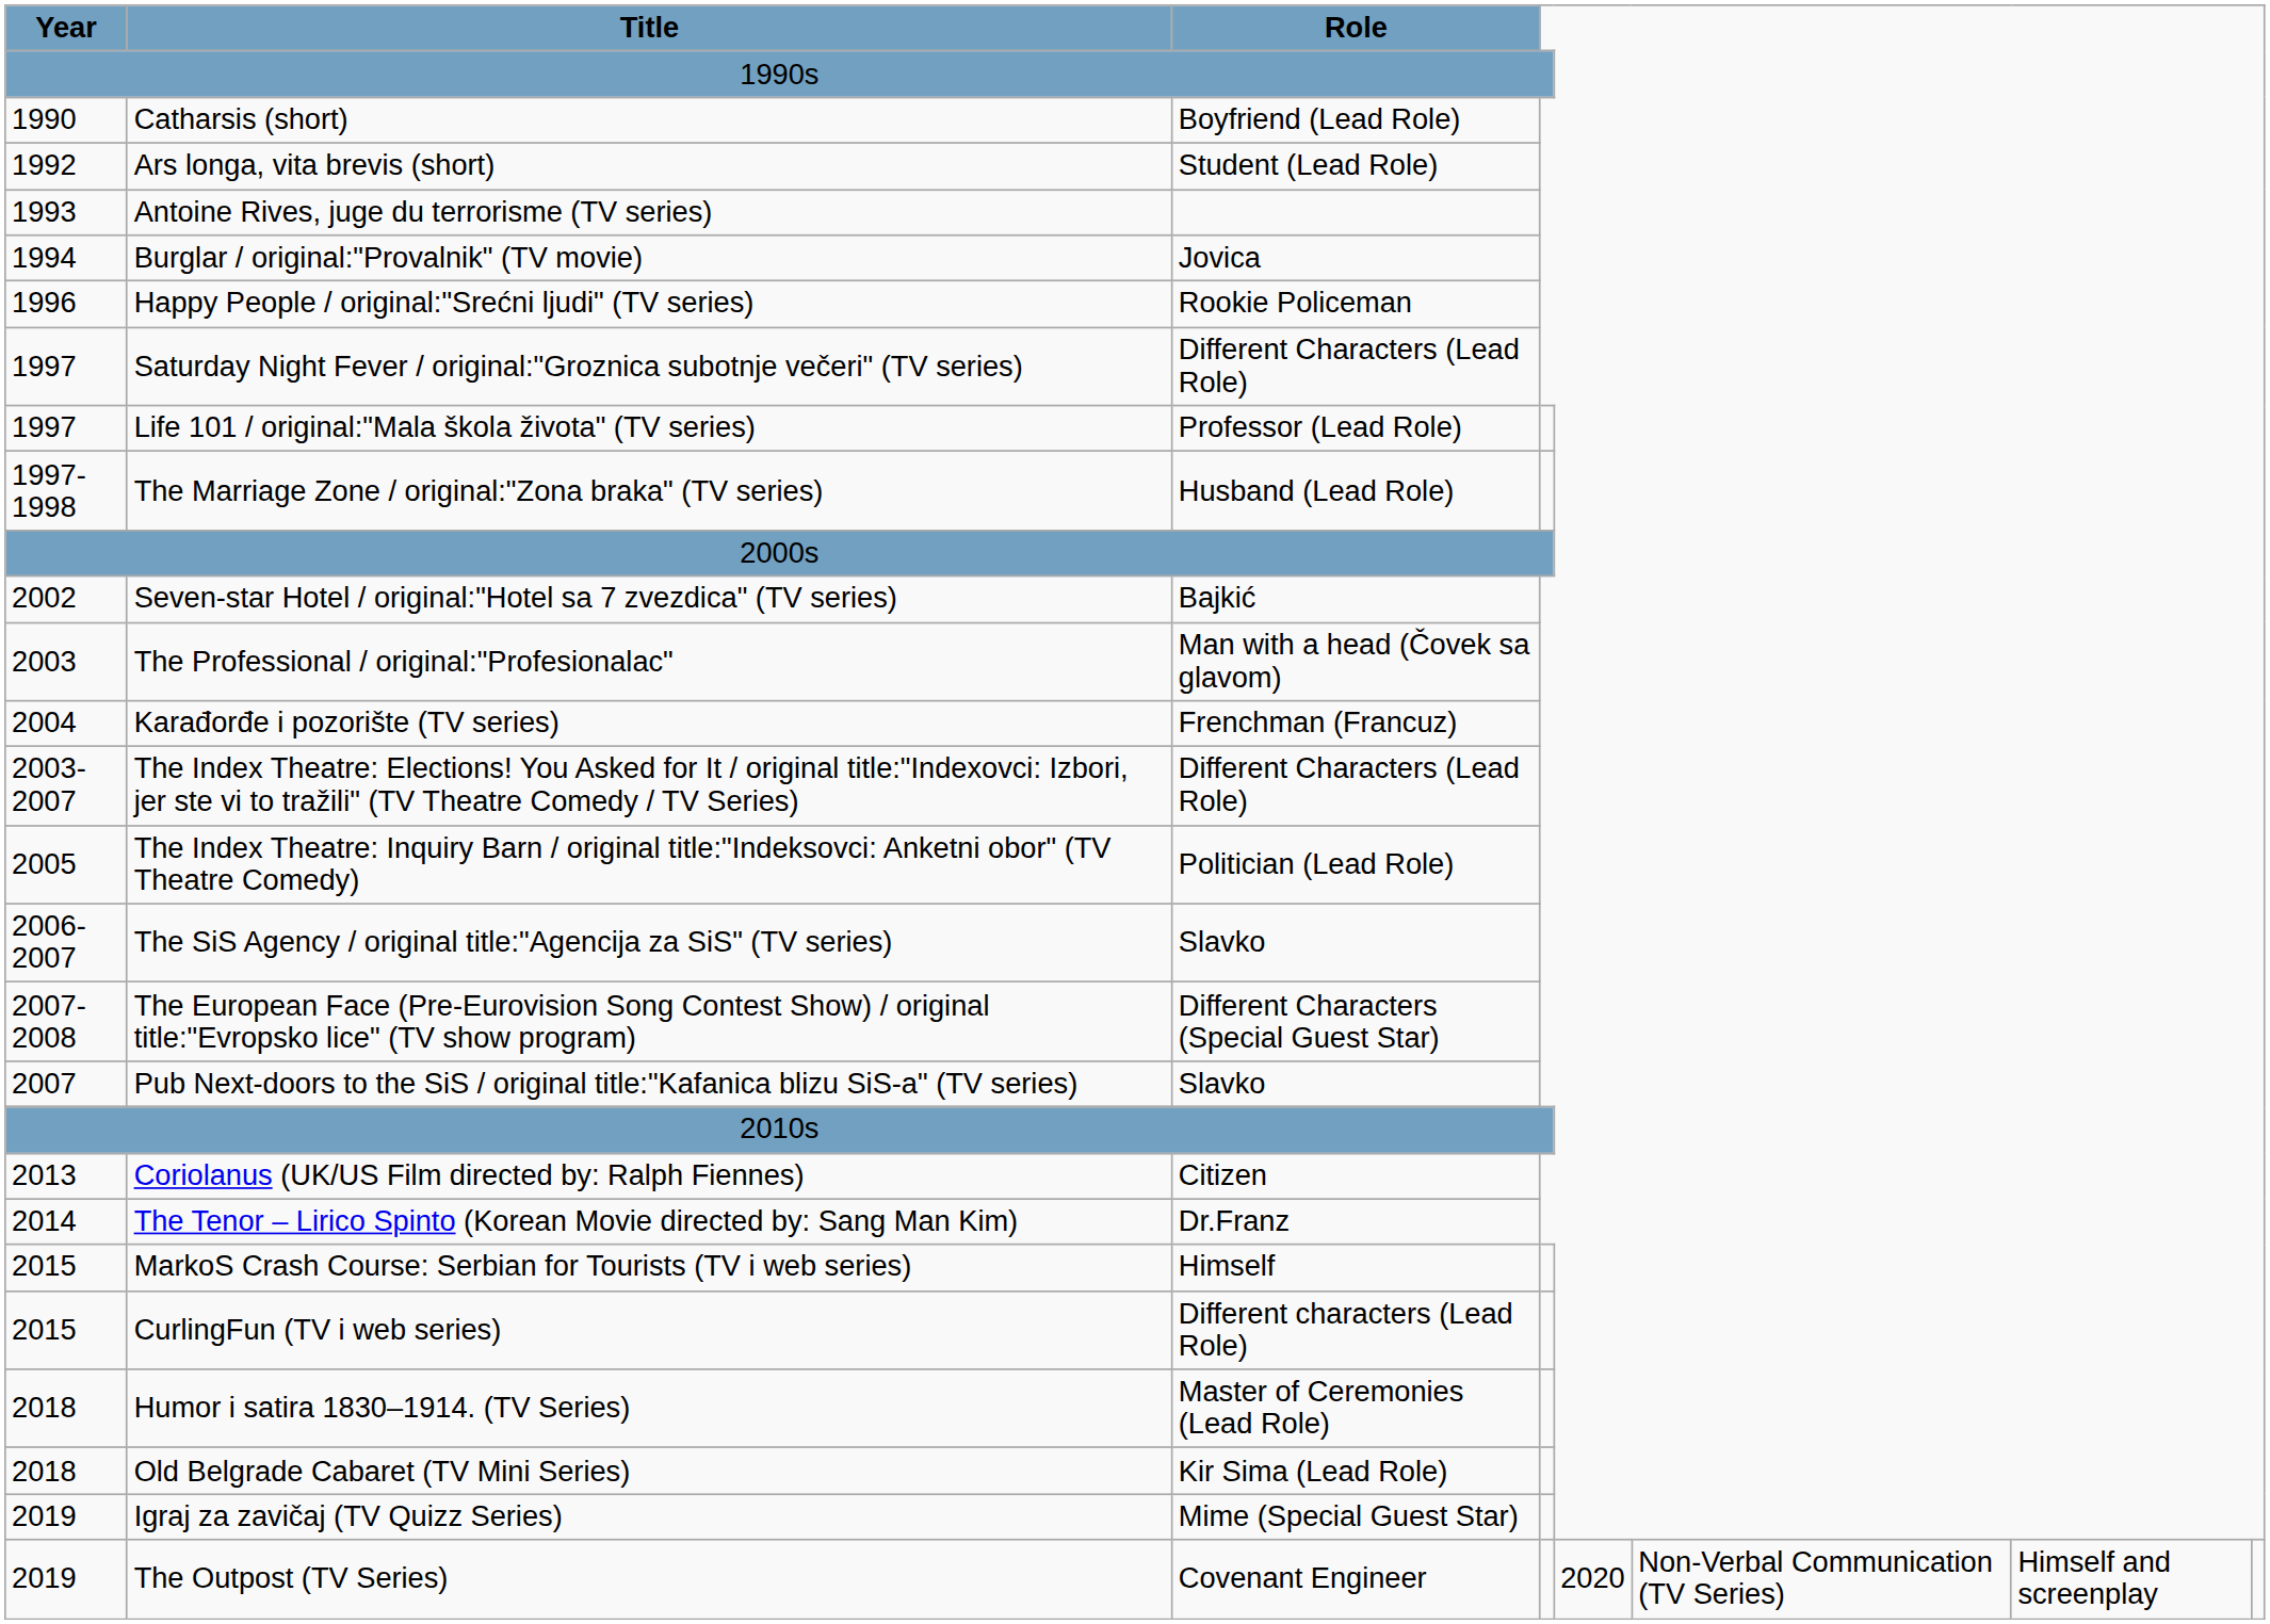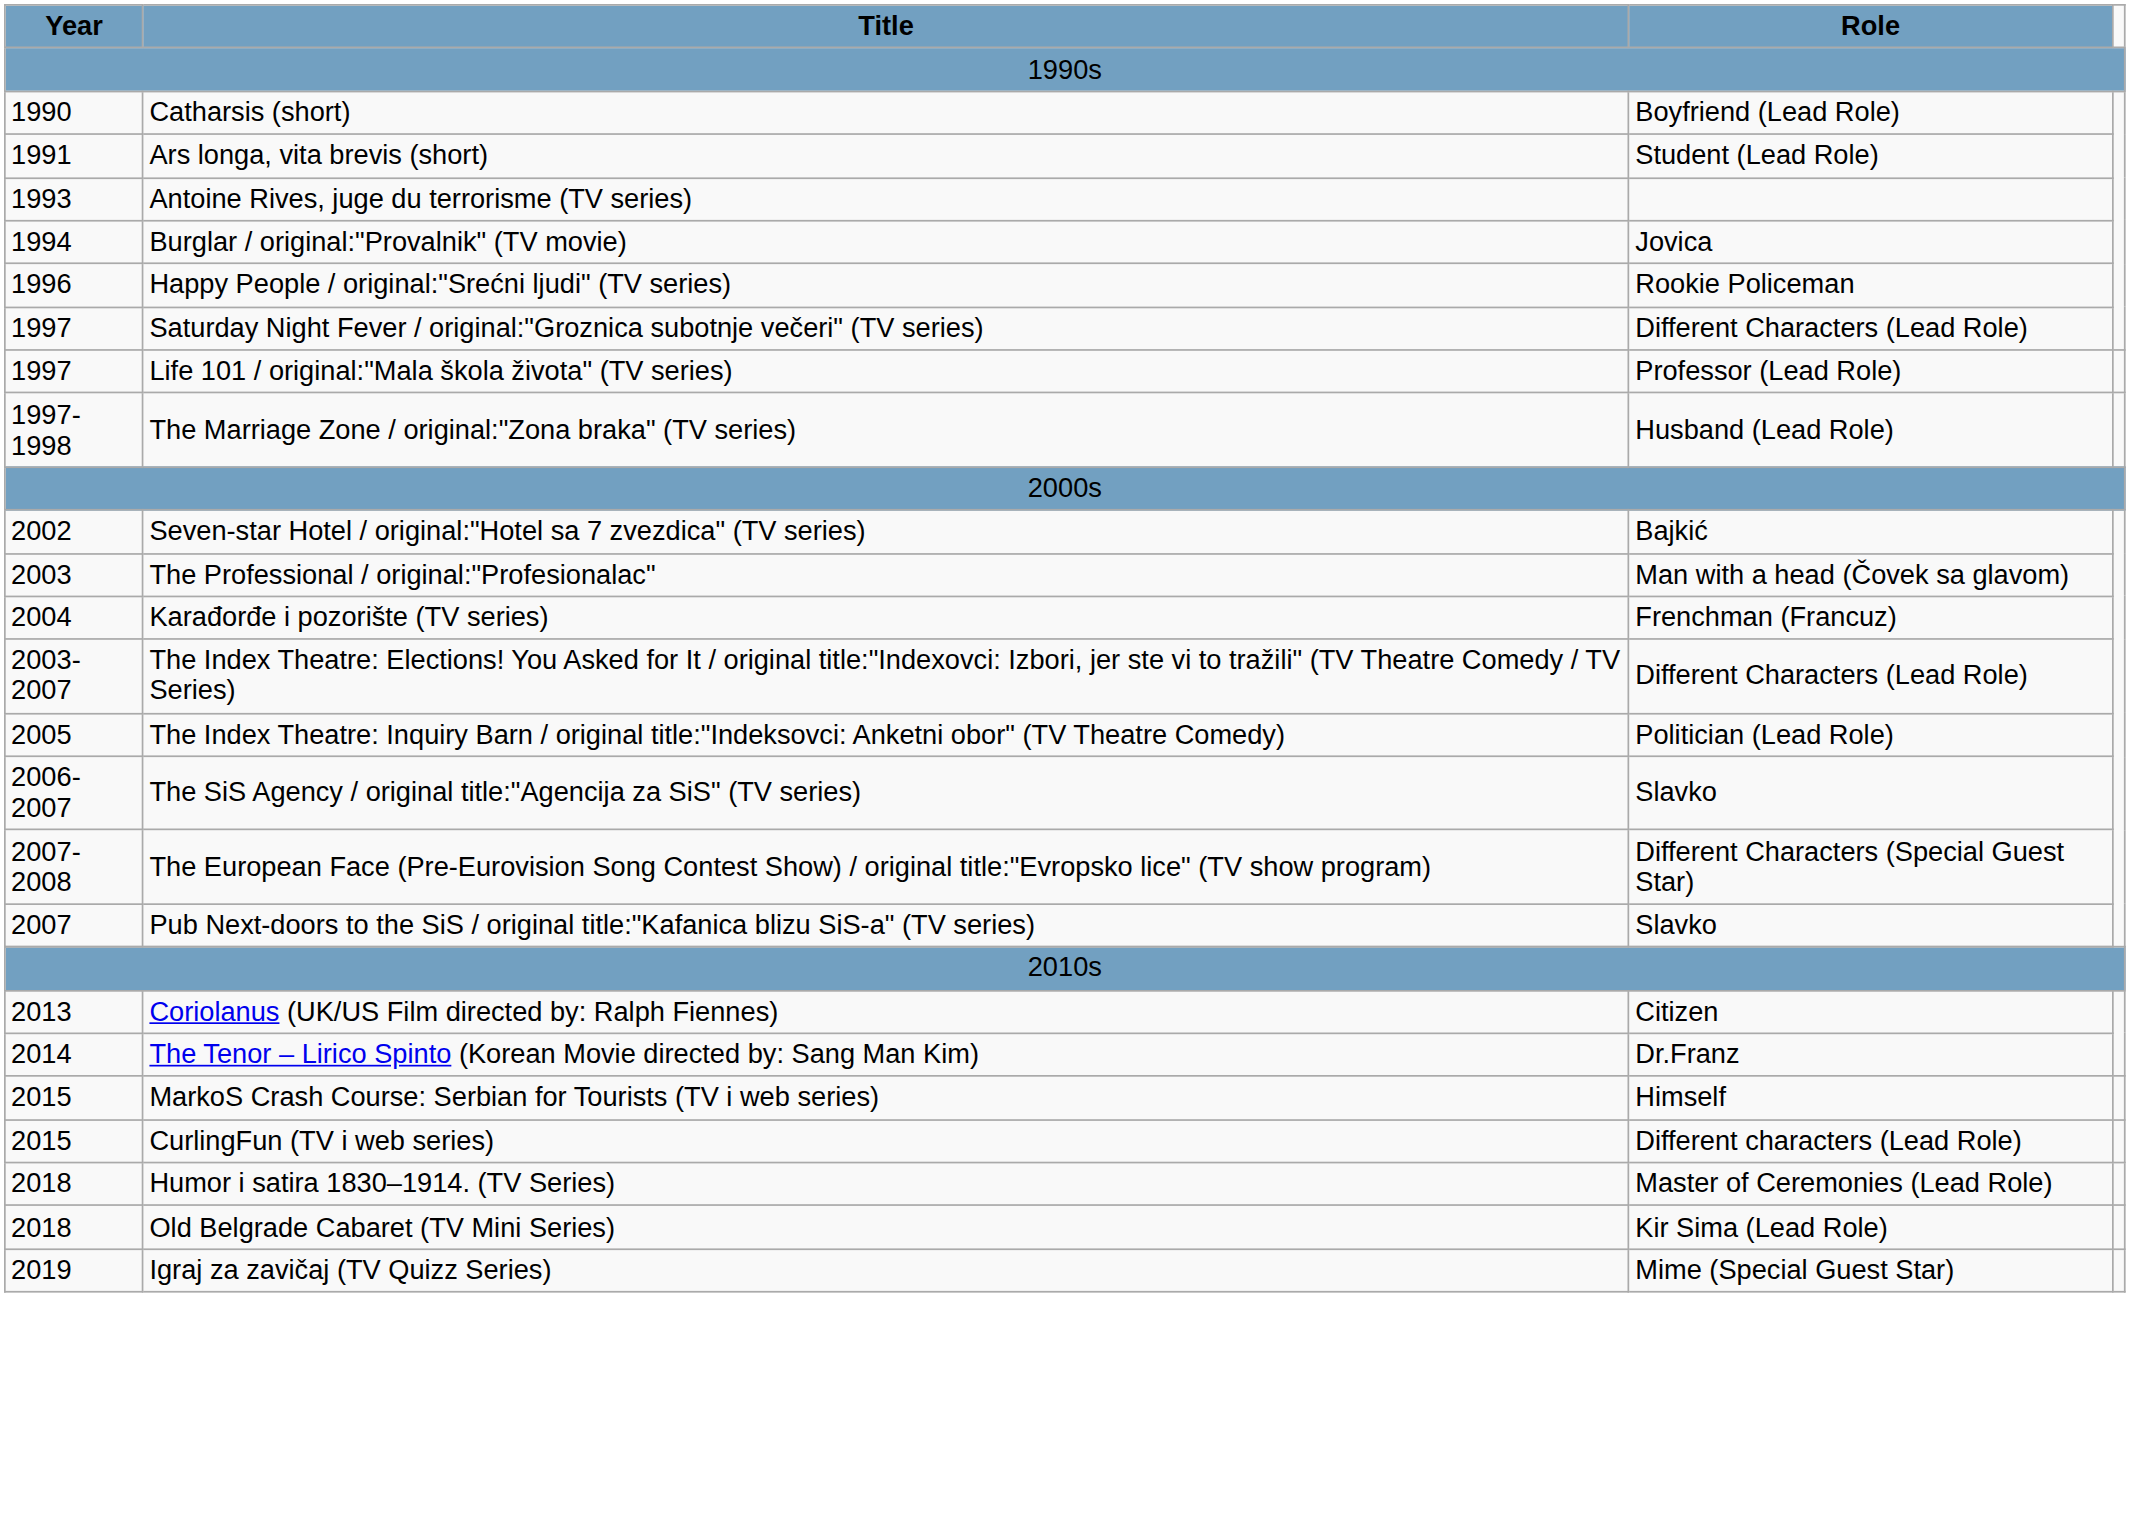 <table align="center" class="wikitable sortable">
 <tr>
 <th style=background:#72A0C1;>Year</th>
 <th style=background:#72A0C1;>Title</th>
 <th style=background:#72A0C1;>Role</th>
 </tr>
 <tr bgcolor="#72A0C1" align=center>
 <td colspan="4">1990s</td>
 </tr>
 <tr>
 <td>1990</td>
 <td>Catharsis (short)</td>
 <td>Boyfriend (Lead Role)</td>
 </tr>
 <tr>
-<td>1992</td>
+<td>1991</td>
 <td>Ars longa, vita brevis (short)</td>
 <td>Student (Lead Role)</td>
 </tr>
 <tr>
 <td>1993</td>
 <td>Antoine Rives, juge du terrorisme (TV series)</td>
 <td></td>
 </tr>
 <tr>
 <td>1994</td>
 <td>Burglar / original:"Provalnik" (TV movie)</td>
 <td>Jovica</td>
 </tr>
 <tr>
 <td>1996</td>
 <td>Happy People / original:"Srećni ljudi" (TV series)</td>
 <td>Rookie Policeman</td>
 </tr>
 <tr>
 <td>1997</td>
 <td>Saturday Night Fever / original:"Groznica subotnje večeri" (TV series)</td>
 <td>Different Characters (Lead Role)</td>
 </tr>
 <tr>
 <td>1997</td>
 <td>Life 101 / original:"Mala škola života" (TV series)</td>
 <td>Professor (Lead Role)</td>
 <td></td>
 </tr>
 <tr>
 <td>1997-1998</td>
 <td>The Marriage Zone / original:"Zona braka" (TV series)</td>
 <td>Husband (Lead Role)</td>
 <td></td>
 </tr>
 <tr bgcolor="#72A0C1" align=center>
 <td colspan="4">2000s</td>
 </tr>
 <tr>
 <td>2002</td>
 <td>Seven-star Hotel / original:"Hotel sa 7 zvezdica" (TV series)</td>
 <td>Bajkić</td>
 </tr>
 <tr>
 <td>2003</td>
 <td>The Professional / original:"Profesionalac"</td>
 <td>Man with a head (Čovek sa glavom)</td>
 </tr>
 <tr>
 <td>2004</td>
 <td>Karađorđe i pozorište (TV series)</td>
 <td>Frenchman (Francuz)</td>
 </tr>
 <tr>
 <td>2003-2007</td>
 <td>The Index Theatre: Elections! You Asked for It / original title:"Indexovci: Izbori, jer ste vi to tražili" (TV Theatre Comedy / TV Series)</td>
 <td>Different Characters (Lead Role)</td>
 </tr>
 <tr>
 <td>2005</td>
 <td>The Index Theatre: Inquiry Barn / original title:"Indeksovci: Anketni obor" (TV Theatre Comedy)</td>
 <td>Politician (Lead Role)</td>
 </tr>
 <tr>
 <td>2006-2007</td>
 <td>The SiS Agency / original title:"Agencija za SiS" (TV series)</td>
 <td>Slavko</td>
 </tr>
 <tr>
 <td>2007-2008</td>
 <td>The European Face (Pre-Eurovision Song Contest Show) / original title:"Evropsko lice" (TV show program)</td>
 <td>Different Characters (Special Guest Star)</td>
 </tr>
 <tr>
 <td>2007</td>
 <td>Pub Next-doors to the SiS / original title:"Kafanica blizu SiS-a" (TV series)</td>
 <td>Slavko</td>
 </tr>
 <tr>
 </tr>
 <tr bgcolor="#72A0C1" align=center>
 <td colspan="4">2010s</td>
 </tr>
 <tr>
 <td>2013</td>
 <td><a href='#'>Coriolanus</a> (UK/US Film directed by: Ralph Fiennes)</td>
 <td>Citizen</td>
 </tr>
 <tr>
 <td>2014</td>
 <td><a href='#'>The Tenor – Lirico Spinto</a> (Korean Movie directed by: Sang Man Kim)</td>
 <td>Dr.Franz</td>
 </tr>
 <tr>
 <td>2015</td>
 <td>MarkoS Crash Course: Serbian for Tourists (TV i web series)</td>
 <td>Himself</td>
 <td></td>
 </tr>
 <tr>
 <td>2015</td>
 <td>CurlingFun (TV i web series)</td>
 <td>Different characters (Lead Role)</td>
 <td></td>
 </tr>
 <tr>
 <td>2018</td>
 <td>Humor i satira 1830–1914. (TV Series)</td>
 <td>Master of Ceremonies (Lead Role)</td>
 <td></td>
 </tr>
 <tr>
 <td>2018</td>
 <td>Old Belgrade Cabaret (TV Mini Series)</td>
 <td>Kir Sima (Lead Role)</td>
 <td></td>
 </tr>
 <tr>
 <td>2019</td>
 <td>Igraj za zavičaj (TV Quizz Series)</td>
 <td>Mime (Special Guest Star)</td>
 <td></td>
 </tr>
-<tr>
-<td>2019</td>
-<td>The Outpost (TV Series)</td>
-<td>Covenant Engineer</td>
-<td></td>
-<td>2020</td>
-<td>Non-Verbal Communication (TV Series)</td>
-<td>Himself and screenplay</td>
-<td></td>
-</tr>
 </table>
